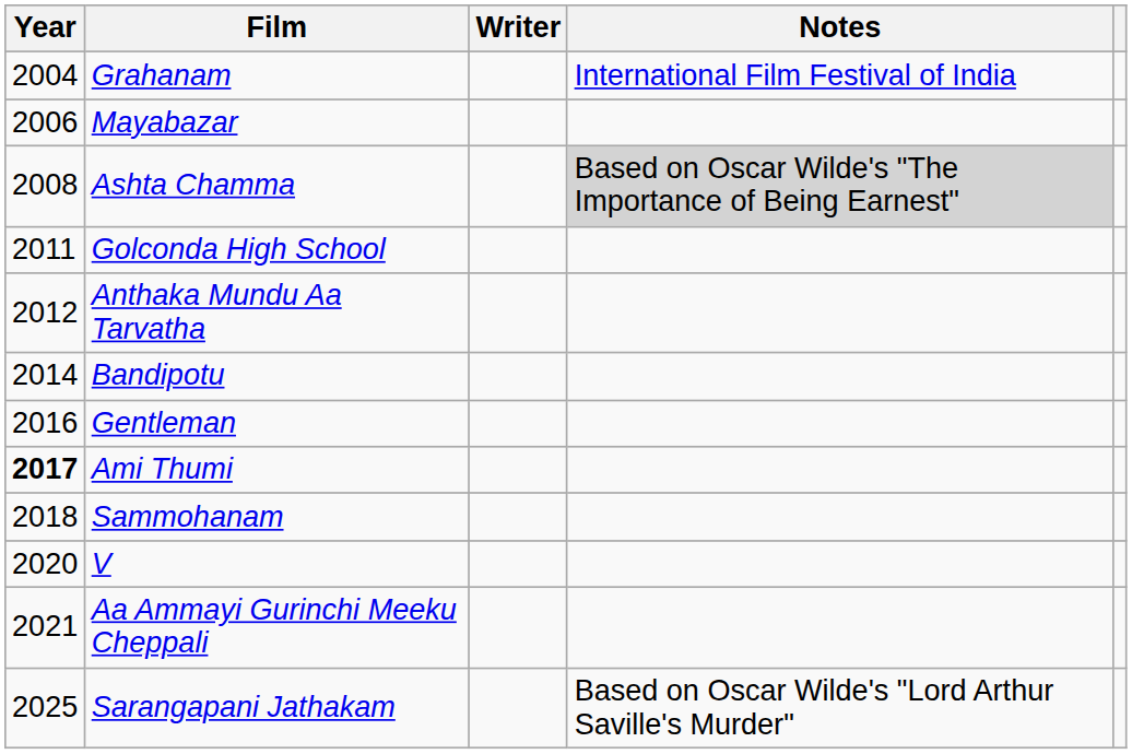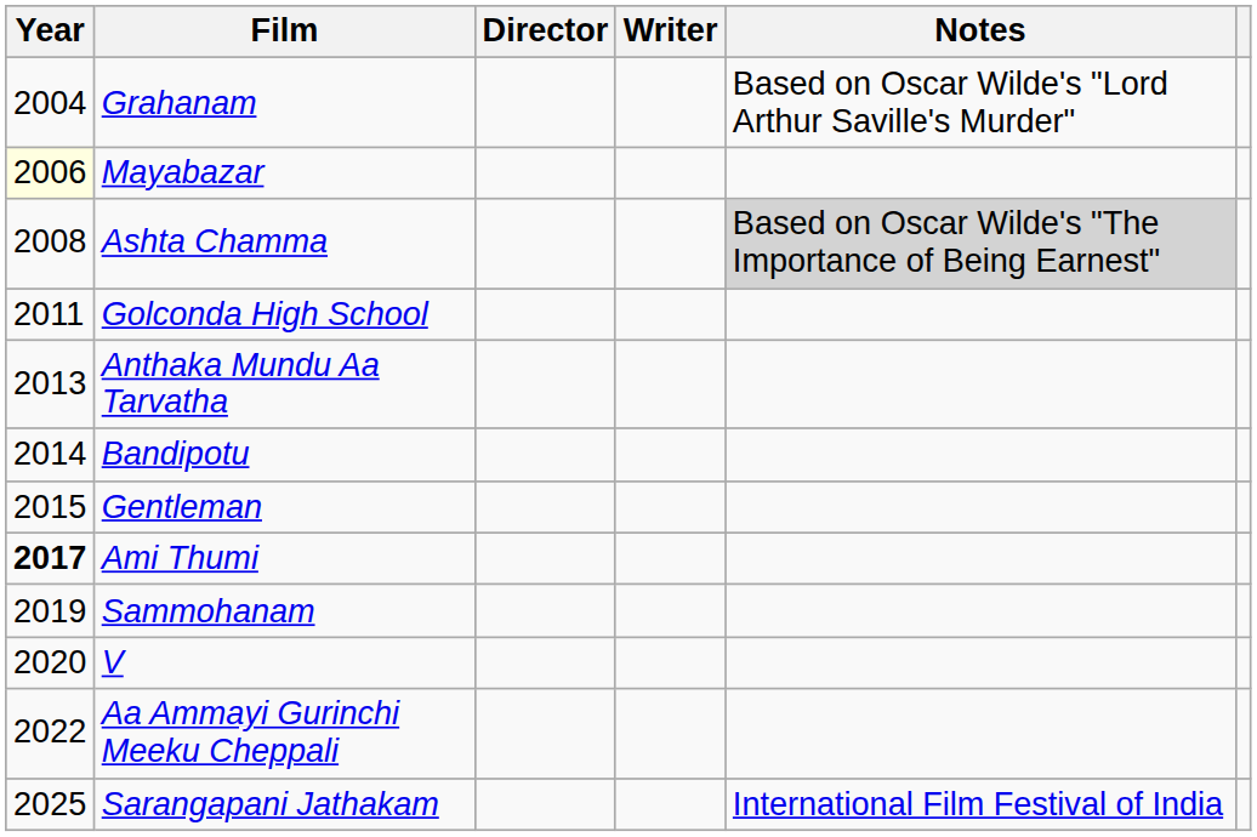 <table class="wikitable sortable plainrowheaders">
 <tr>
 <th scope="col">Year</th>
 <th scope="col">Film</th>
+<th scope="col">Director</th>
 <th scope="col">Writer</th>
 <th scope="col" class="unsortable">Notes</th>
 <th scope="col" class="unsortable"></th>
 </tr>
 <tr>
 <td>2004</td>
 <td><em><a href='#'>Grahanam</a></em></td>
 <td></td>
-<td><a href='#'>International Film Festival of India</a></td>
+<td></td>
+<td>Based on Oscar Wilde's "Lord Arthur Saville's Murder"</td>
 <td></td>
 </tr>
 <tr>
-<td>2006</td>
+<td style="background: lightyellow;">2006</td>
 <td><em><a href='#'>Mayabazar</a></em></td>
+<td></td>
 <td></td>
 <td></td>
 <td></td>
 </tr>
 <tr>
 <td>2008</td>
 <td><em><a href='#'>Ashta Chamma</a></em></td>
+<td></td>
 <td></td>
 <td style="background: lightgrey;">Based on Oscar Wilde's "The Importance of Being Earnest"</td>
 <td></td>
 </tr>
 <tr>
 <td>2011</td>
 <td><em><a href='#'>Golconda High School</a></em></td>
 <td></td>
 <td></td>
 <td></td>
+<td></td>
 </tr>
 <tr>
-<td>2012</td>
+<td>2013</td>
 <td><em><a href='#'>Anthaka Mundu Aa Tarvatha</a></em></td>
+<td></td>
 <td></td>
 <td></td>
 <td></td>
 </tr>
 <tr>
 <td>2014</td>
 <td><em><a href='#'>Bandipotu</a></em></td>
 <td></td>
 <td></td>
 <td></td>
+<td></td>
 </tr>
 <tr>
-<td>2016</td>
+<td>2015</td>
 <td><em><a href='#'>Gentleman</a></em></td>
+<td></td>
 <td></td>
 <td></td>
 <td></td>
 </tr>
 <tr>
 <td><strong>2017</strong></td>
 <td><em><a href='#'>Ami Thumi</a></em></td>
 <td></td>
 <td></td>
 <td></td>
+<td></td>
 </tr>
 <tr>
-<td>2018</td>
+<td>2019</td>
 <td><em><a href='#'>Sammohanam</a></em></td>
+<td></td>
 <td></td>
 <td></td>
 <td></td>
 </tr>
 <tr>
 <td>2020</td>
 <td><em><a href='#'>V</a></em></td>
 <td></td>
 <td></td>
 <td></td>
+<td></td>
 </tr>
 <tr>
-<td>2021</td>
+<td>2022</td>
 <td><em><a href='#'>Aa Ammayi Gurinchi Meeku Cheppali</a></em></td>
+<td></td>
 <td></td>
 <td></td>
 <td></td>
 </tr>
 <tr>
 <td>2025</td>
 <td><a href='#'><em>Sarangapani Jathakam</em></a></td>
 <td></td>
-<td>Based on Oscar Wilde's "Lord Arthur Saville's Murder"</td>
+<td></td>
+<td><a href='#'>International Film Festival of India</a></td>
 <td></td>
 </tr>
 </table>
